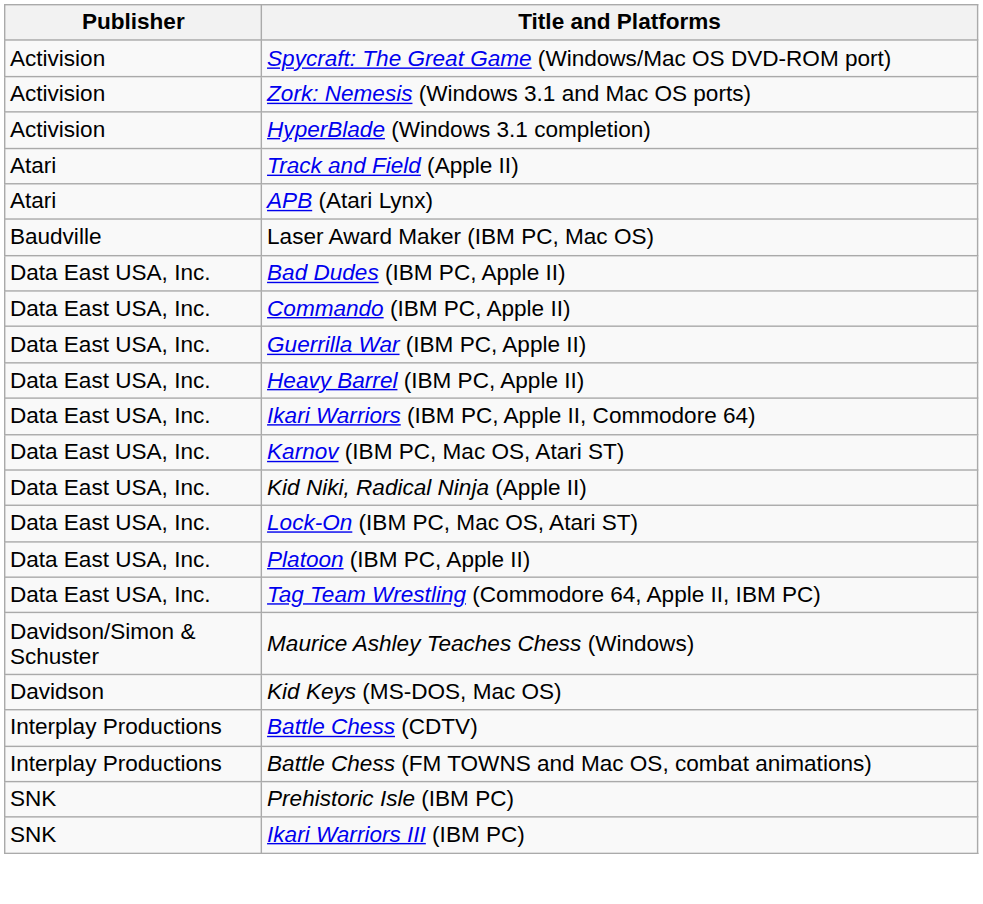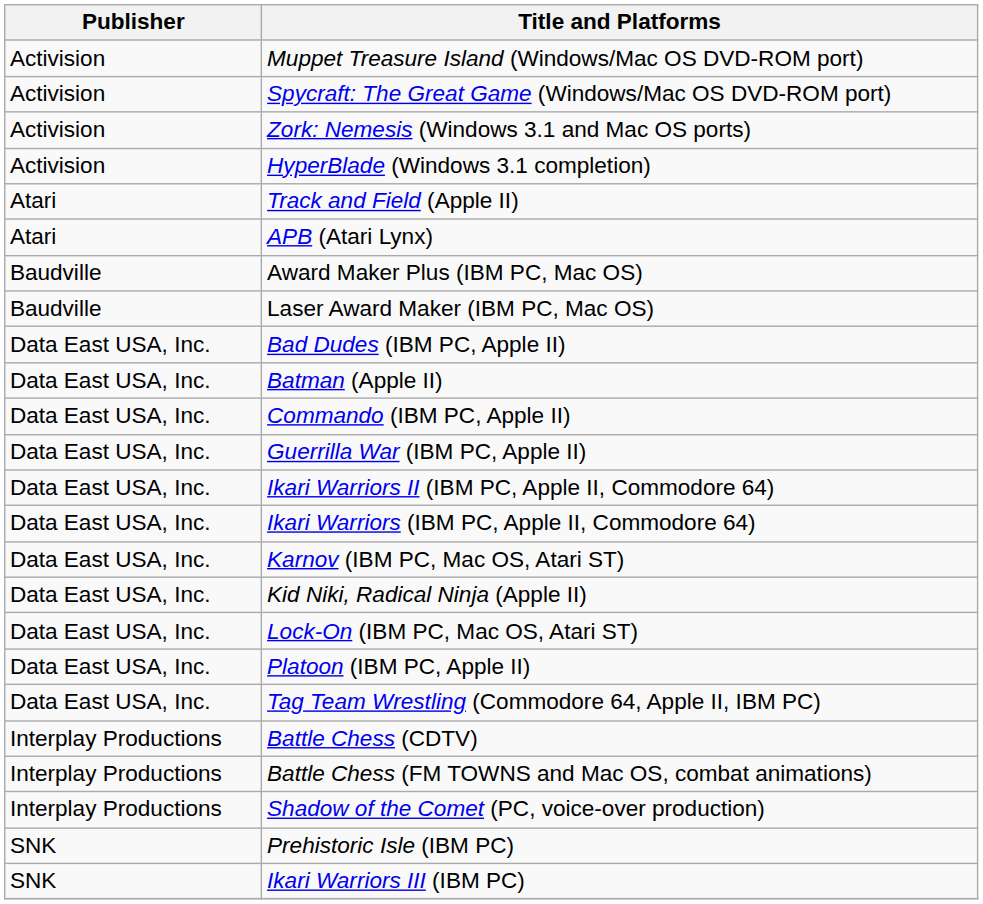 <table class="wikitable" border="0">
 <tr>
 <th align="left" width="175">Publisher</th>
 <th align="left" width="500">Title and Platforms</th>
+</tr>
+<tr>
+<td>Activision</td>
+<td><em>Muppet Treasure Island</em> (Windows/Mac OS DVD-ROM port)</td>
 </tr>
 <tr>
 <td>Activision</td>
 <td><em><a href='#'>Spycraft: The Great Game</a></em> (Windows/Mac OS DVD-ROM port)</td>
 </tr>
 <tr>
 <td>Activision</td>
 <td><em><a href='#'>Zork: Nemesis</a></em> (Windows 3.1 and Mac OS ports)</td>
 </tr>
 <tr>
 <td>Activision</td>
 <td><em><a href='#'>HyperBlade</a></em> (Windows 3.1 completion)</td>
 </tr>
 <tr>
 <td>Atari</td>
 <td><em><a href='#'>Track and Field</a></em> (Apple II)</td>
 </tr>
 <tr>
 <td>Atari</td>
 <td><em><a href='#'>APB</a></em> (Atari Lynx)</td>
 </tr>
 <tr>
 <td>Baudville</td>
+<td>Award Maker Plus (IBM PC, Mac OS)</td>
+</tr>
+<tr>
+<td>Baudville</td>
 <td>Laser Award Maker (IBM PC, Mac OS)</td>
 </tr>
 <tr>
 <td>Data East USA, Inc.</td>
 <td><em><a href='#'>Bad Dudes</a></em> (IBM PC, Apple II)</td>
+</tr>
+<tr>
+<td>Data East USA, Inc.</td>
+<td><em><a href='#'>Batman</a></em> (Apple II)</td>
 </tr>
 <tr>
 <td>Data East USA, Inc.</td>
 <td><em><a href='#'>Commando</a></em> (IBM PC, Apple II)</td>
 </tr>
 <tr>
 <td>Data East USA, Inc.</td>
 <td><em><a href='#'>Guerrilla War</a></em> (IBM PC, Apple II)</td>
 </tr>
 <tr>
 <td>Data East USA, Inc.</td>
-<td><em><a href='#'>Heavy Barrel</a></em> (IBM PC, Apple II)</td>
+<td><em><a href='#'>Ikari Warriors II</a></em> (IBM PC, Apple II, Commodore 64)</td>
 </tr>
 <tr>
 <td>Data East USA, Inc.</td>
 <td><em><a href='#'>Ikari Warriors</a></em> (IBM PC, Apple II, Commodore 64)</td>
 </tr>
 <tr>
 <td>Data East USA, Inc.</td>
 <td><em><a href='#'>Karnov</a></em> (IBM PC, Mac OS, Atari ST)</td>
 </tr>
 <tr>
 <td>Data East USA, Inc.</td>
 <td><em>Kid Niki, Radical Ninja</em> (Apple II)</td>
 </tr>
 <tr>
 <td>Data East USA, Inc.</td>
 <td><em><a href='#'>Lock-On</a></em> (IBM PC, Mac OS, Atari ST)</td>
 </tr>
 <tr>
 <td>Data East USA, Inc.</td>
 <td><em><a href='#'>Platoon</a></em> (IBM PC, Apple II)</td>
 </tr>
 <tr>
 <td>Data East USA, Inc.</td>
 <td><em><a href='#'>Tag Team Wrestling</a></em> (Commodore 64, Apple II, IBM PC)</td>
 </tr>
 <tr>
-<td>Davidson/Simon & Schuster</td>
-<td><em>Maurice Ashley Teaches Chess</em> (Windows)</td>
-</tr>
-<tr>
-<td>Davidson</td>
-<td><em>Kid Keys</em> (MS-DOS, Mac OS)</td>
-</tr>
-<tr>
 <td>Interplay Productions</td>
 <td><em><a href='#'>Battle Chess</a></em> (CDTV)</td>
 </tr>
 <tr>
 <td>Interplay Productions</td>
 <td><em>Battle Chess</em> (FM TOWNS and Mac OS, combat animations)</td>
+</tr>
+<tr>
+<td>Interplay Productions</td>
+<td><em><a href='#'>Shadow of the Comet</a></em> (PC, voice-over production)</td>
 </tr>
 <tr>
 <td>SNK</td>
 <td><em>Prehistoric Isle</em> (IBM PC)</td>
 </tr>
 <tr>
 <td>SNK</td>
 <td><em><a href='#'>Ikari Warriors III</a></em> (IBM PC)</td>
 </tr>
 <tr>
 </tr>
 </table>
